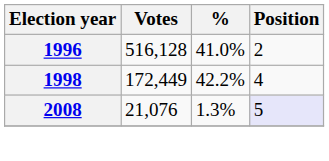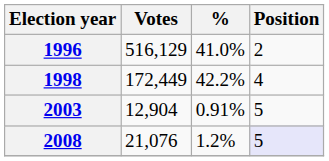 <table class="wikitable">
 <tr>
 <th>Election year</th>
 <th>Votes</th>
 <th>%</th>
 <th>Position</th>
 </tr>
 <tr>
 <th><a href='#'>1996</a></th>
-<td>516,128</td>
+<td>516,129</td>
 <td>41.0%</td>
 <td>2</td>
 </tr>
 <tr>
 <th><a href='#'>1998</a></th>
 <td>172,449</td>
 <td>42.2%</td>
 <td>4</td>
 </tr>
 <tr>
+<th><a href='#'>2003</a></th>
+<td>12,904</td>
+<td>0.91%</td>
+<td>5</td>
+</tr>
+<tr>
 <th><a href='#'>2008</a></th>
 <td>21,076</td>
-<td>1.3%</td>
+<td>1.2%</td>
 <td style="background: lavender;">5</td>
 </tr>
 <tr>
 </tr>
 </table>
